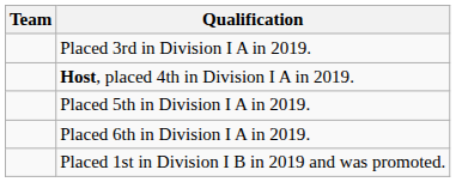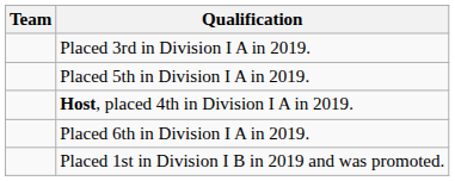 <table class="wikitable">
 <tr>
 <th>Team</th>
 <th>Qualification</th>
 </tr>
 <tr>
 <td></td>
 <td>Placed 3rd in Division I A in 2019.</td>
 </tr>
 <tr>
 <td></td>
-<td><strong>Host</strong>, placed 4th in Division I A in 2019.</td>
+<td>Placed 5th in Division I A in 2019.</td>
 </tr>
 <tr>
 <td></td>
-<td>Placed 5th in Division I A in 2019.</td>
+<td><strong>Host</strong>, placed 4th in Division I A in 2019.</td>
 </tr>
 <tr>
 <td></td>
 <td>Placed 6th in Division I A in 2019.</td>
 </tr>
 <tr>
 <td></td>
 <td>Placed 1st in Division I B in 2019 and was promoted.</td>
 </tr>
 </table>
